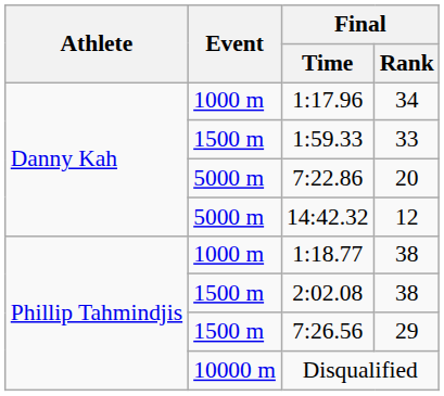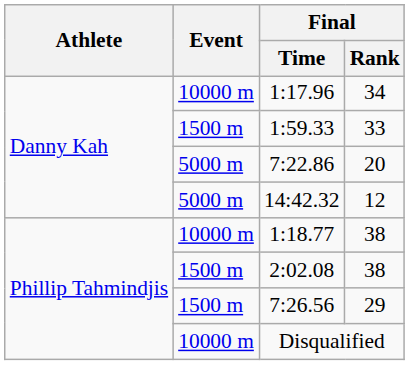 <table class="wikitable" style="font-size:90%">
 <tr>
 <th rowspan="2">Athlete</th>
 <th rowspan="2">Event</th>
 <th colspan="2">Final</th>
 </tr>
 <tr>
 <th>Time</th>
 <th>Rank</th>
 </tr>
 <tr align="center">
 <td align="left" rowspan=4><a href='#'>Danny Kah</a></td>
-<td align="left"><a href='#'>1000 m</a></td>
+<td align="left"><a href='#'>10000 m</a></td>
 <td>1:17.96</td>
 <td>34</td>
 </tr>
 <tr align="center">
 <td align="left"><a href='#'>1500 m</a></td>
 <td>1:59.33</td>
 <td>33</td>
 </tr>
 <tr align="center">
 <td align="left"><a href='#'>5000 m</a></td>
 <td>7:22.86</td>
 <td>20</td>
 </tr>
 <tr align="center">
 <td align="left"><a href='#'>5000 m</a></td>
 <td>14:42.32</td>
 <td>12</td>
 </tr>
 <tr align="center">
 <td align="left" rowspan=4><a href='#'>Phillip Tahmindjis</a></td>
-<td align="left"><a href='#'>1000 m</a></td>
+<td align="left"><a href='#'>10000 m</a></td>
 <td>1:18.77</td>
 <td>38</td>
 </tr>
 <tr align="center">
 <td align="left"><a href='#'>1500 m</a></td>
 <td>2:02.08</td>
 <td>38</td>
 </tr>
 <tr align="center">
 <td align="left"><a href='#'>1500 m</a></td>
 <td>7:26.56</td>
 <td>29</td>
 </tr>
 <tr align="center">
 <td align="left"><a href='#'>10000 m</a></td>
 <td colspan=2>Disqualified</td>
 </tr>
 </table>
